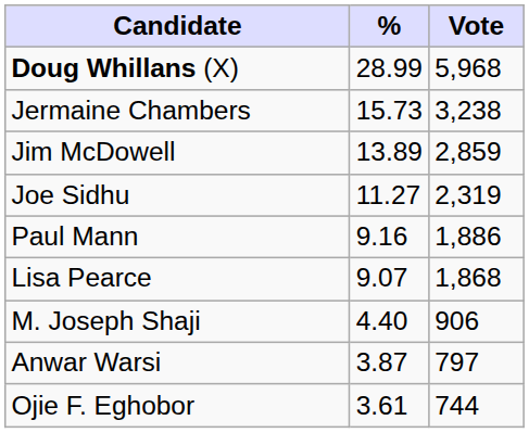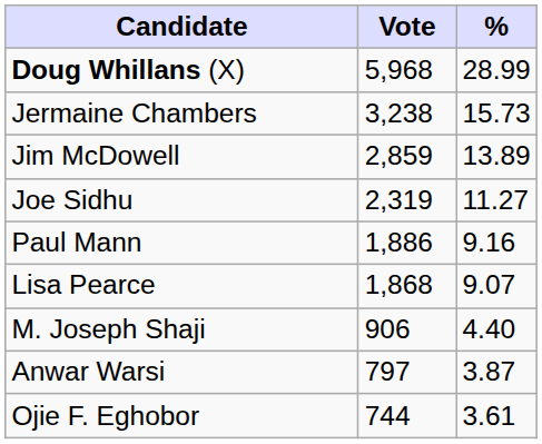 <table class="wikitable">
 <tr>
 <th style="background:#ddf; width:200px;">Candidate</th>
+<th style="background:#ddf; width:50px;">Vote</th>
 <th style="background:#ddf; width:30px;">%</th>
-<th style="background:#ddf; width:50px;">Vote</th>
 </tr>
 <tr>
 <td><strong>Doug Whillans</strong> (X)</td>
+<td>5,968</td>
 <td>28.99</td>
-<td>5,968</td>
 </tr>
 <tr>
 <td>Jermaine Chambers</td>
+<td>3,238</td>
 <td>15.73</td>
-<td>3,238</td>
 </tr>
 <tr>
 <td>Jim McDowell</td>
+<td>2,859</td>
 <td>13.89</td>
-<td>2,859</td>
 </tr>
 <tr>
 <td>Joe Sidhu</td>
+<td>2,319</td>
 <td>11.27</td>
-<td>2,319</td>
 </tr>
 <tr>
 <td>Paul Mann</td>
+<td>1,886</td>
 <td>9.16</td>
-<td>1,886</td>
 </tr>
 <tr>
 <td>Lisa Pearce</td>
+<td>1,868</td>
 <td>9.07</td>
-<td>1,868</td>
 </tr>
 <tr>
 <td>M. Joseph Shaji</td>
+<td>906</td>
 <td>4.40</td>
-<td>906</td>
 </tr>
 <tr>
 <td>Anwar Warsi</td>
+<td>797</td>
 <td>3.87</td>
-<td>797</td>
 </tr>
 <tr>
 <td>Ojie F. Eghobor</td>
+<td>744</td>
 <td>3.61</td>
-<td>744</td>
 </tr>
 </table>
